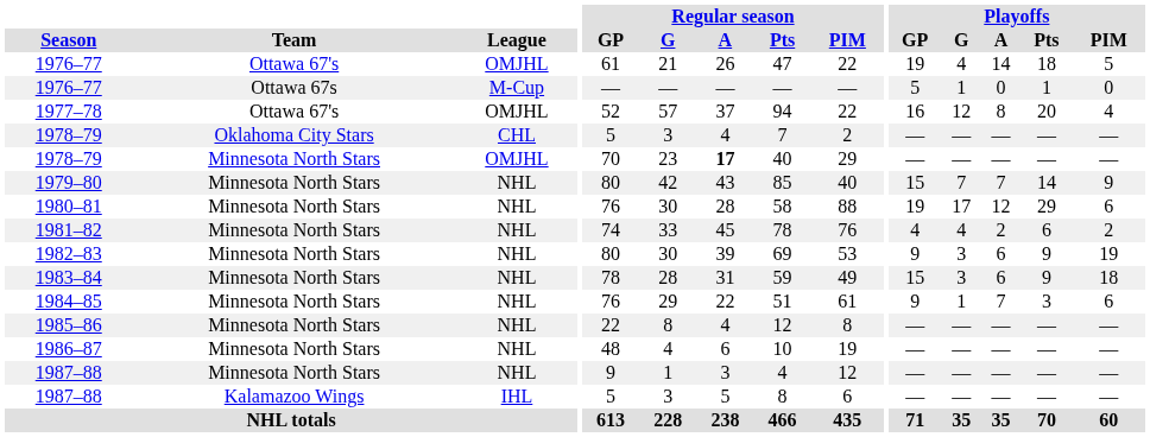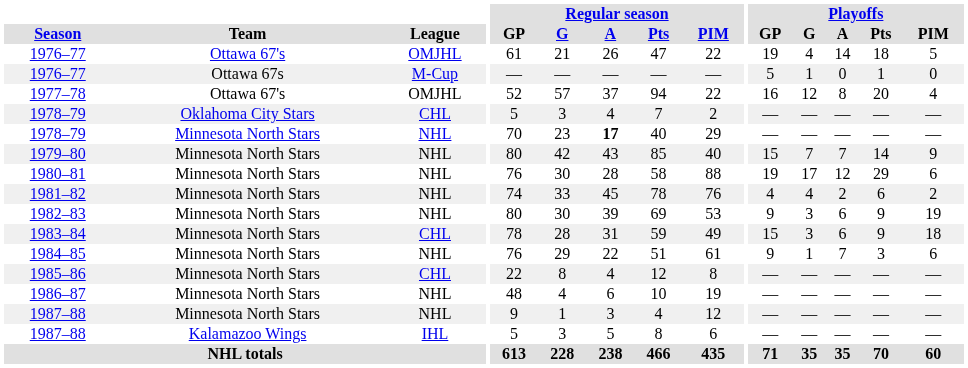 <table border="0" cellpadding="1" cellspacing="0" style="text-align:center; width:60em">
 <tr bgcolor="#e0e0e0">
 <th colspan="3" bgcolor="#ffffff"></th>
 <th rowspan="100" bgcolor="#ffffff"></th>
 <th colspan="5"><a href='#'>Regular season</a></th>
 <th rowspan="100" bgcolor="#ffffff"></th>
 <th colspan="5"><a href='#'>Playoffs</a></th>
 </tr>
 <tr bgcolor="#e0e0e0">
 <th><a href='#'>Season</a></th>
 <th>Team</th>
 <th>League</th>
 <th>GP</th>
 <th><a href='#'>G</a></th>
 <th><a href='#'>A</a></th>
 <th><a href='#'>Pts</a></th>
 <th><a href='#'>PIM</a></th>
 <th>GP</th>
 <th>G</th>
 <th>A</th>
 <th>Pts</th>
 <th>PIM</th>
 </tr>
 <tr>
 <td><a href='#'>1976–77</a></td>
 <td><a href='#'>Ottawa 67's</a></td>
 <td><a href='#'>OMJHL</a></td>
 <td>61</td>
 <td>21</td>
 <td>26</td>
 <td>47</td>
 <td>22</td>
 <td>19</td>
 <td>4</td>
 <td>14</td>
 <td>18</td>
 <td>5</td>
 </tr>
 <tr bgcolor="#f0f0f0">
 <td><a href='#'>1976–77</a></td>
 <td>Ottawa 67s</td>
 <td><a href='#'>M-Cup</a></td>
 <td>—</td>
 <td>—</td>
 <td>—</td>
 <td>—</td>
 <td>—</td>
 <td>5</td>
 <td>1</td>
 <td>0</td>
 <td>1</td>
 <td>0</td>
 </tr>
 <tr>
 <td><a href='#'>1977–78</a></td>
 <td>Ottawa 67's</td>
 <td>OMJHL</td>
 <td>52</td>
 <td>57</td>
 <td>37</td>
 <td>94</td>
 <td>22</td>
 <td>16</td>
 <td>12</td>
 <td>8</td>
 <td>20</td>
 <td>4</td>
 </tr>
 <tr bgcolor="#f0f0f0">
 <td><a href='#'>1978–79</a></td>
 <td><a href='#'>Oklahoma City Stars</a></td>
 <td><a href='#'>CHL</a></td>
 <td>5</td>
 <td>3</td>
 <td>4</td>
 <td>7</td>
 <td>2</td>
 <td>—</td>
 <td>—</td>
 <td>—</td>
 <td>—</td>
 <td>—</td>
 </tr>
 <tr>
 <td><a href='#'>1978–79</a></td>
 <td><a href='#'>Minnesota North Stars</a></td>
-<td><a href='#'>OMJHL</a></td>
+<td><a href='#'>NHL</a></td>
 <td>70</td>
 <td>23</td>
 <td><strong>17</strong></td>
 <td>40</td>
 <td>29</td>
 <td>—</td>
 <td>—</td>
 <td>—</td>
 <td>—</td>
 <td>—</td>
 </tr>
 <tr bgcolor="#f0f0f0">
 <td><a href='#'>1979–80</a></td>
 <td>Minnesota North Stars</td>
 <td>NHL</td>
 <td>80</td>
 <td>42</td>
 <td>43</td>
 <td>85</td>
 <td>40</td>
 <td>15</td>
 <td>7</td>
 <td>7</td>
 <td>14</td>
 <td>9</td>
 </tr>
 <tr>
 <td><a href='#'>1980–81</a></td>
 <td>Minnesota North Stars</td>
 <td>NHL</td>
 <td>76</td>
 <td>30</td>
 <td>28</td>
 <td>58</td>
 <td>88</td>
 <td>19</td>
 <td>17</td>
 <td>12</td>
 <td>29</td>
 <td>6</td>
 </tr>
 <tr bgcolor="#f0f0f0">
 <td><a href='#'>1981–82</a></td>
 <td>Minnesota North Stars</td>
 <td>NHL</td>
 <td>74</td>
 <td>33</td>
 <td>45</td>
 <td>78</td>
 <td>76</td>
 <td>4</td>
 <td>4</td>
 <td>2</td>
 <td>6</td>
 <td>2</td>
 </tr>
 <tr>
 <td><a href='#'>1982–83</a></td>
 <td>Minnesota North Stars</td>
 <td>NHL</td>
 <td>80</td>
 <td>30</td>
 <td>39</td>
 <td>69</td>
 <td>53</td>
 <td>9</td>
 <td>3</td>
 <td>6</td>
 <td>9</td>
 <td>19</td>
 </tr>
 <tr bgcolor="#f0f0f0">
 <td><a href='#'>1983–84</a></td>
 <td>Minnesota North Stars</td>
-<td>NHL</td>
+<td><a href='#'>CHL</a></td>
 <td>78</td>
 <td>28</td>
 <td>31</td>
 <td>59</td>
 <td>49</td>
 <td>15</td>
 <td>3</td>
 <td>6</td>
 <td>9</td>
 <td>18</td>
 </tr>
 <tr>
 <td><a href='#'>1984–85</a></td>
 <td>Minnesota North Stars</td>
 <td>NHL</td>
 <td>76</td>
 <td>29</td>
 <td>22</td>
 <td>51</td>
 <td>61</td>
 <td>9</td>
 <td>1</td>
 <td>7</td>
 <td>3</td>
 <td>6</td>
 </tr>
 <tr bgcolor="#f0f0f0">
 <td><a href='#'>1985–86</a></td>
 <td>Minnesota North Stars</td>
-<td>NHL</td>
+<td><a href='#'>CHL</a></td>
 <td>22</td>
 <td>8</td>
 <td>4</td>
 <td>12</td>
 <td>8</td>
 <td>—</td>
 <td>—</td>
 <td>—</td>
 <td>—</td>
 <td>—</td>
 </tr>
 <tr>
 <td><a href='#'>1986–87</a></td>
 <td>Minnesota North Stars</td>
 <td>NHL</td>
 <td>48</td>
 <td>4</td>
 <td>6</td>
 <td>10</td>
 <td>19</td>
 <td>—</td>
 <td>—</td>
 <td>—</td>
 <td>—</td>
 <td>—</td>
 </tr>
 <tr bgcolor="#f0f0f0">
 <td><a href='#'>1987–88</a></td>
 <td>Minnesota North Stars</td>
 <td>NHL</td>
 <td>9</td>
 <td>1</td>
 <td>3</td>
 <td>4</td>
 <td>12</td>
 <td>—</td>
 <td>—</td>
 <td>—</td>
 <td>—</td>
 <td>—</td>
 </tr>
 <tr>
 <td><a href='#'>1987–88</a></td>
 <td><a href='#'>Kalamazoo Wings</a></td>
 <td><a href='#'>IHL</a></td>
 <td>5</td>
 <td>3</td>
 <td>5</td>
 <td>8</td>
 <td>6</td>
 <td>—</td>
 <td>—</td>
 <td>—</td>
 <td>—</td>
 <td>—</td>
 </tr>
 <tr bgcolor="#e0e0e0">
 <th colspan="3">NHL totals</th>
 <th>613</th>
 <th>228</th>
 <th>238</th>
 <th>466</th>
 <th>435</th>
 <th>71</th>
 <th>35</th>
 <th>35</th>
 <th>70</th>
 <th>60</th>
 </tr>
 </table>
